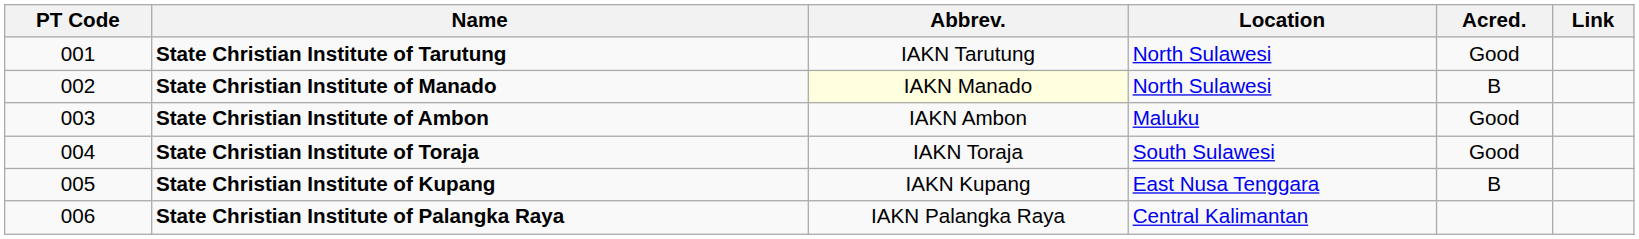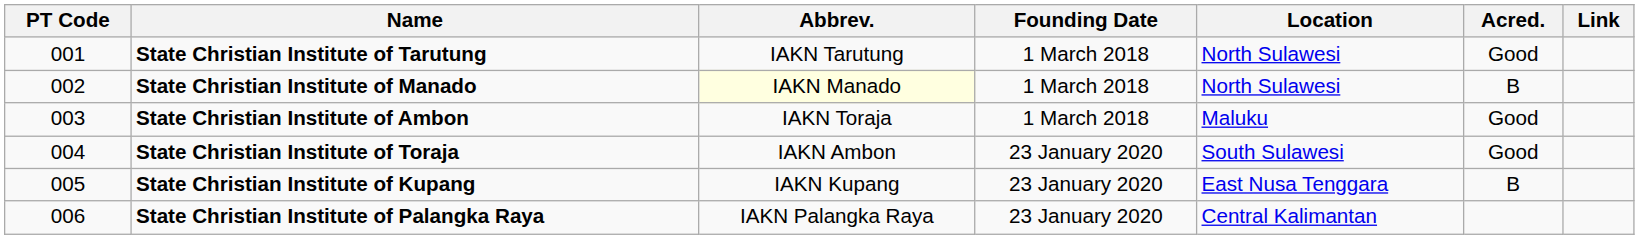 <table class="wikitable sortable" style="width:100%; text-align:center;">
 <tr>
 <th>PT Code<br></th>
 <th>Name</th>
 <th>Abbrev.</th>
+<th data-sort-type="date">Founding Date</th>
 <th>Location</th>
 <th>Acred.</th>
 <th class="unsortable">Link</th>
 </tr>
 <tr>
 <td>001</td>
 <td style="text-align:left;"><strong>State Christian Institute of Tarutung</strong><br></td>
 <td>IAKN Tarutung</td>
+<td>1 March 2018</td>
 <td style="text-align:left;"><a href='#'>North Sulawesi</a></td>
 <td>Good</td>
 <td></td>
 </tr>
 <tr>
 <td>002</td>
 <td style="text-align:left;"><strong>State Christian Institute of Manado</strong><br></td>
 <td style="background: lightyellow;">IAKN Manado</td>
+<td>1 March 2018</td>
 <td style="text-align:left;"><a href='#'>North Sulawesi</a></td>
 <td>B</td>
 <td></td>
 </tr>
 <tr>
 <td>003</td>
 <td style="text-align:left;"><strong>State Christian Institute of Ambon</strong><br></td>
-<td>IAKN Ambon</td>
+<td>IAKN Toraja</td>
+<td>1 March 2018</td>
 <td style="text-align:left;"><a href='#'>Maluku</a></td>
 <td>Good</td>
 <td></td>
 </tr>
 <tr>
 <td>004</td>
 <td style="text-align:left;"><strong>State Christian Institute of Toraja</strong><br></td>
-<td>IAKN Toraja</td>
+<td>IAKN Ambon</td>
+<td>23 January 2020</td>
 <td style="text-align:left;"><a href='#'>South Sulawesi</a></td>
 <td>Good</td>
 <td></td>
 </tr>
 <tr>
 <td>005</td>
 <td style="text-align:left;"><strong>State Christian Institute of Kupang</strong><br></td>
 <td>IAKN Kupang</td>
+<td>23 January 2020</td>
 <td style="text-align:left;"><a href='#'>East Nusa Tenggara</a></td>
 <td>B</td>
 <td></td>
 </tr>
 <tr>
 <td>006</td>
 <td style="text-align:left;"><strong>State Christian Institute of Palangka Raya</strong><br></td>
 <td>IAKN Palangka Raya</td>
+<td>23 January 2020</td>
 <td style="text-align:left;"><a href='#'>Central Kalimantan</a></td>
 <td></td>
 <td></td>
 </tr>
 </table>
